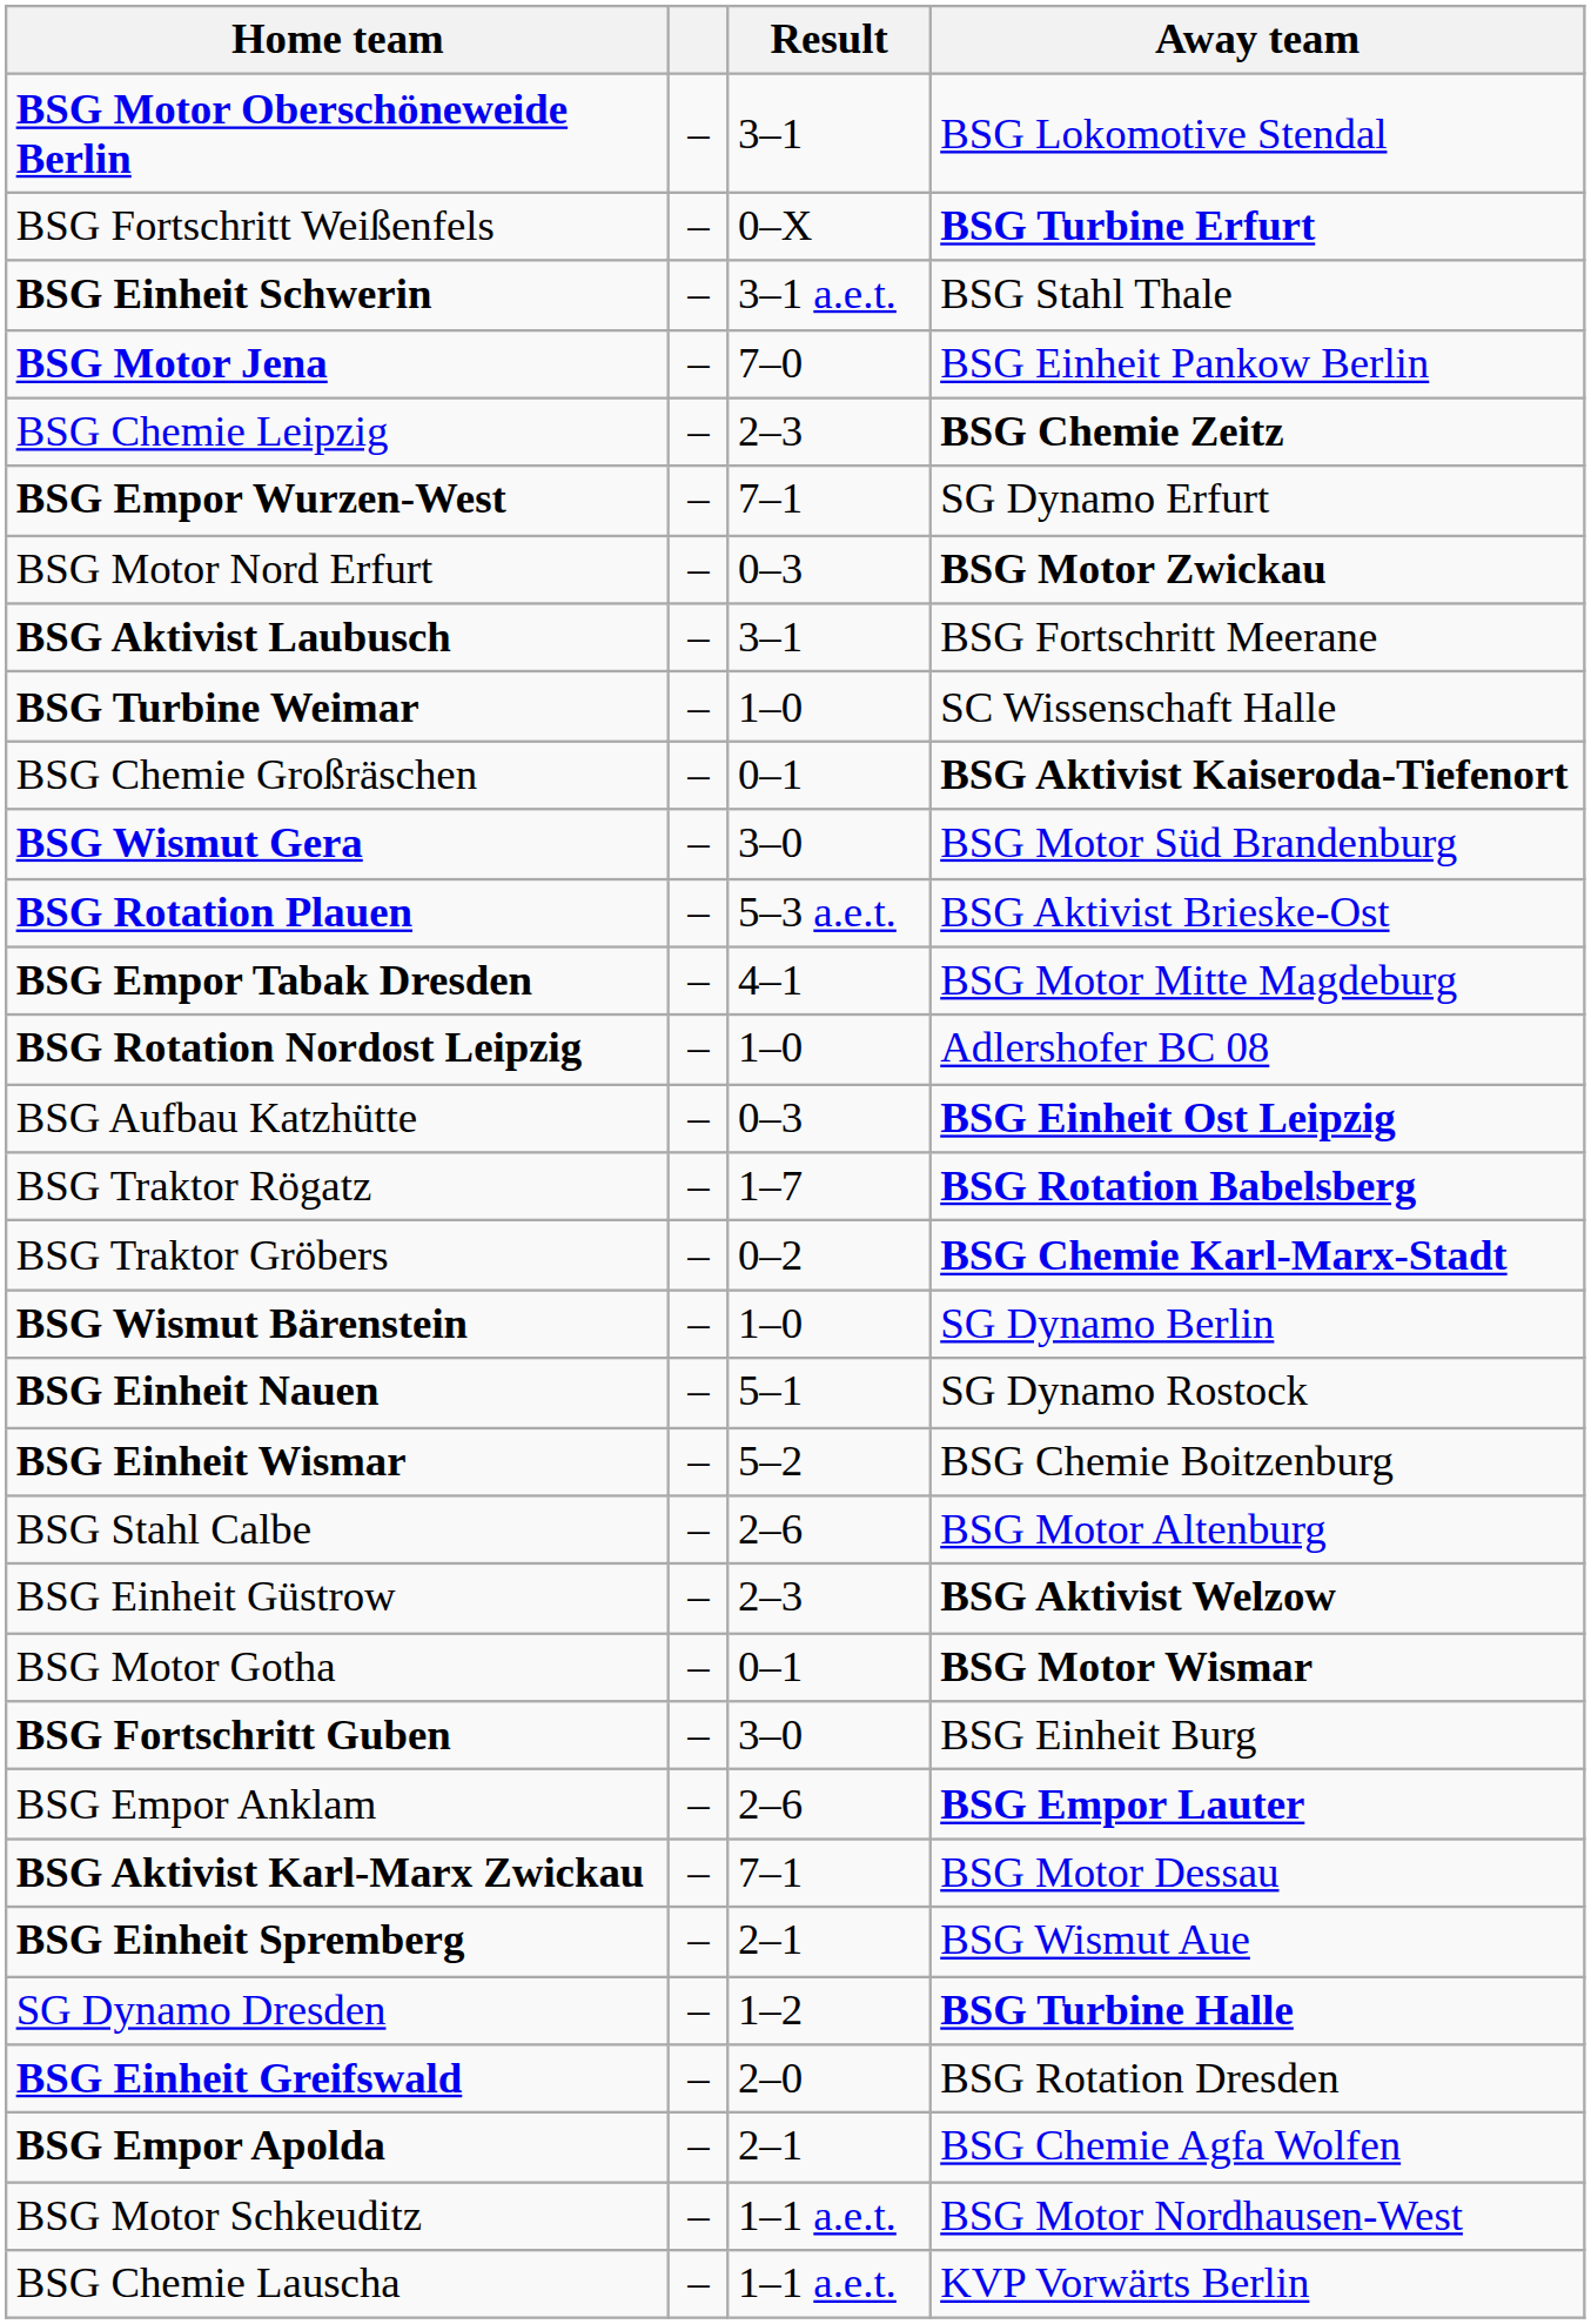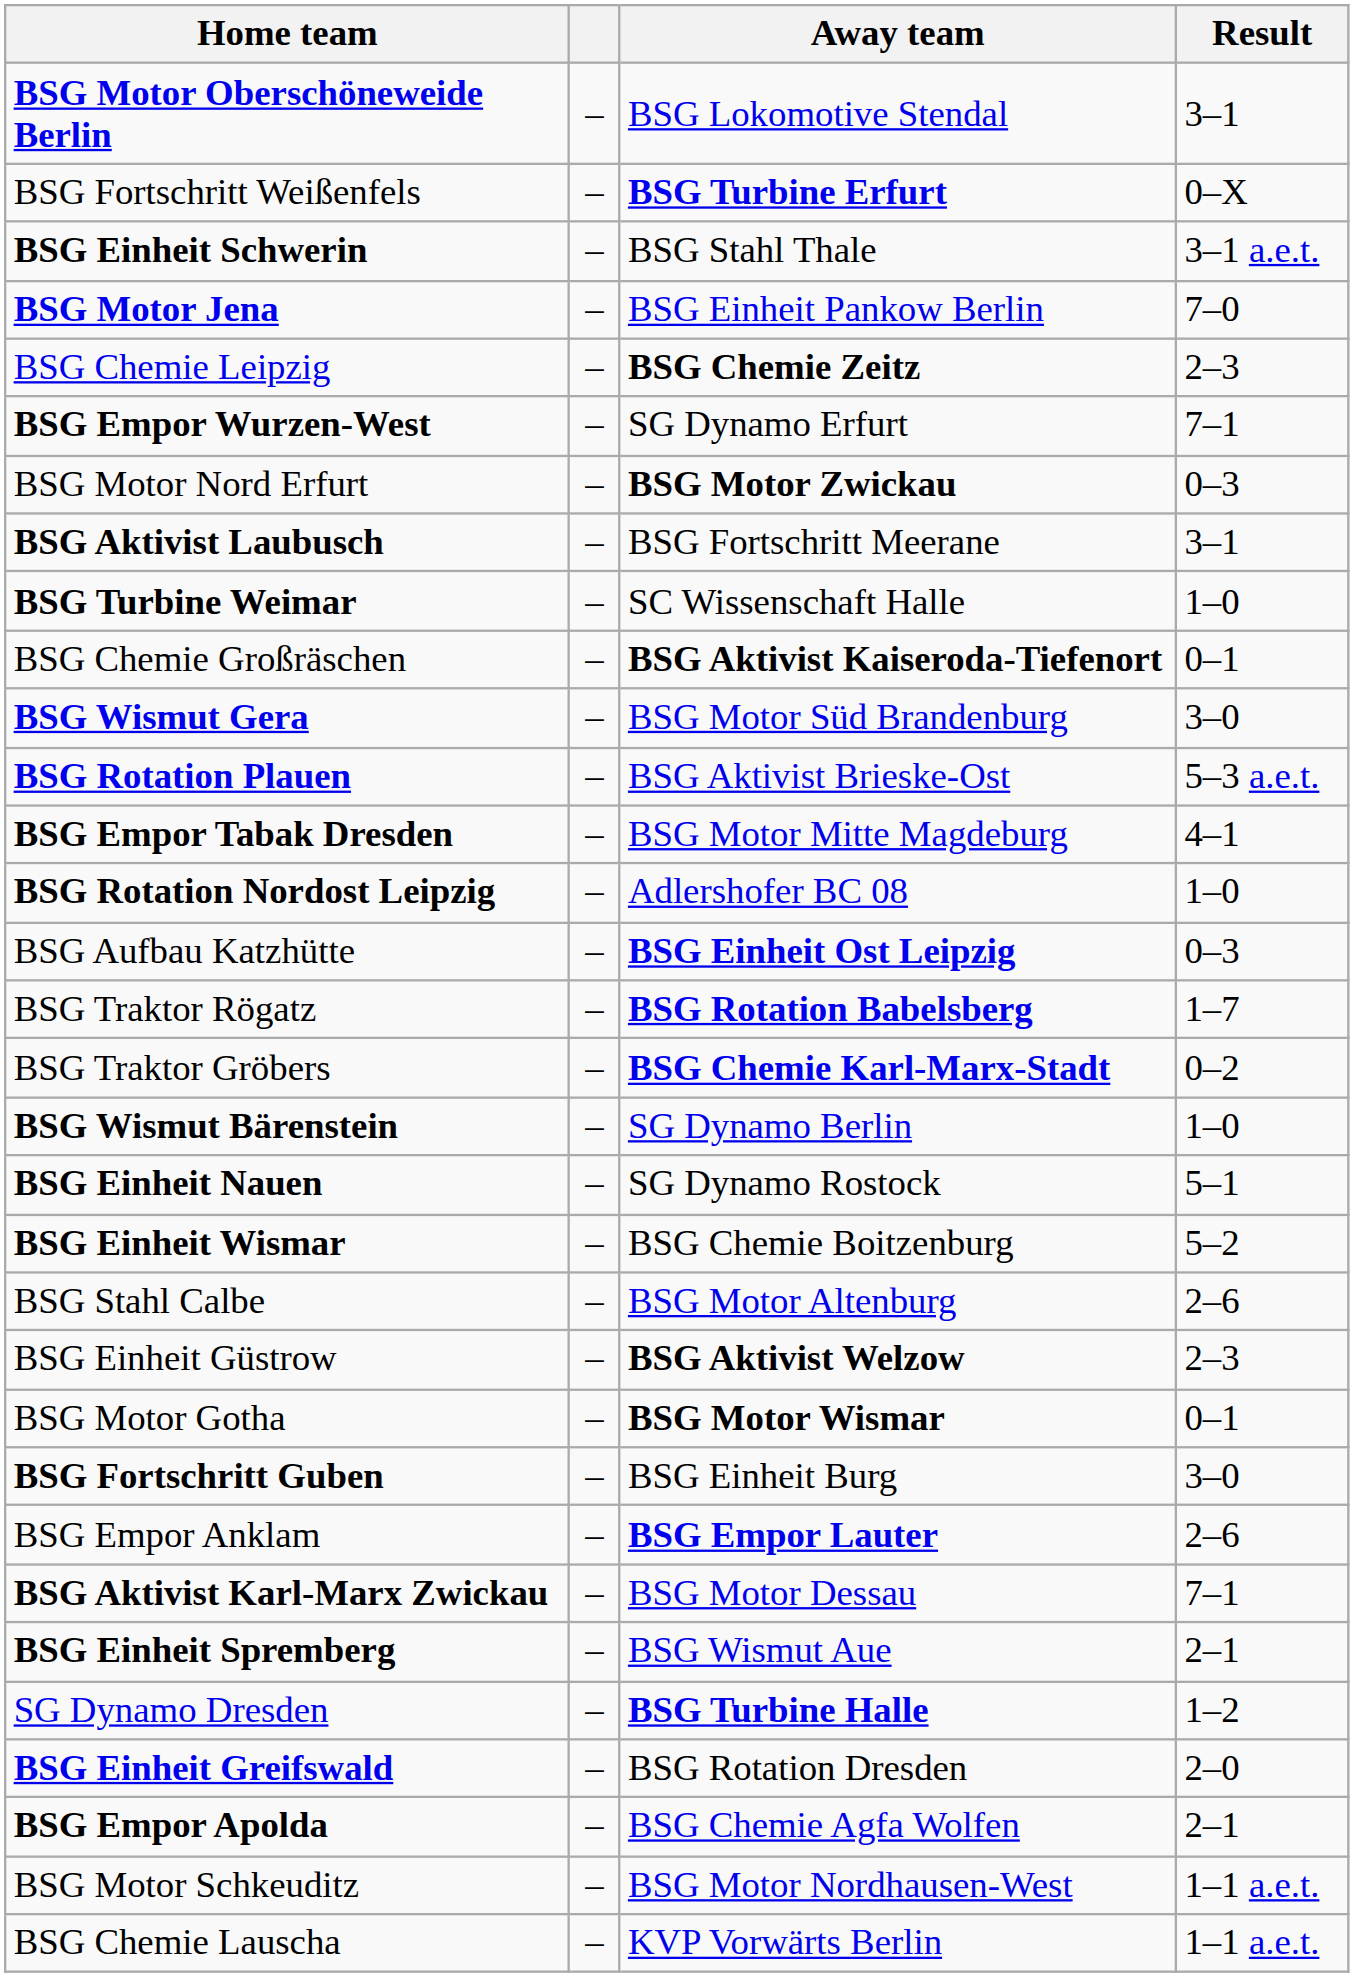 <table class="wikitable" style="width:585px;" border="1">
 <tr>
 <th style="width:250px;" align="left">Home team</th>
 <th style="width:15px;"></th>
+<th style="width:250px;" align="left">Away team</th>
 <th style="width:70px;" align="center;">Result</th>
-<th style="width:250px;" align="left">Away team</th>
 </tr>
 <tr>
 <td><strong><a href='#'>BSG Motor Oberschöneweide Berlin</a></strong></td>
 <td align="center">–</td>
+<td><a href='#'>BSG Lokomotive Stendal</a></td>
 <td>3–1</td>
-<td><a href='#'>BSG Lokomotive Stendal</a></td>
 </tr>
 <tr>
 <td>BSG Fortschritt Weißenfels</td>
 <td align="center">–</td>
+<td><strong><a href='#'>BSG Turbine Erfurt</a></strong></td>
 <td>0–X </td>
-<td><strong><a href='#'>BSG Turbine Erfurt</a></strong></td>
 </tr>
 <tr>
 <td><strong>BSG Einheit Schwerin</strong></td>
 <td align="center">–</td>
+<td>BSG Stahl Thale</td>
 <td>3–1 <a href='#'>a.e.t.</a> </td>
-<td>BSG Stahl Thale</td>
 </tr>
 <tr>
 <td><strong><a href='#'>BSG Motor Jena</a></strong></td>
 <td align="center">–</td>
+<td><a href='#'>BSG Einheit Pankow Berlin</a></td>
 <td>7–0</td>
-<td><a href='#'>BSG Einheit Pankow Berlin</a></td>
 </tr>
 <tr>
 <td><a href='#'>BSG Chemie Leipzig</a></td>
 <td align="center">–</td>
+<td><strong>BSG Chemie Zeitz</strong></td>
 <td>2–3</td>
-<td><strong>BSG Chemie Zeitz</strong></td>
 </tr>
 <tr>
 <td><strong>BSG Empor Wurzen-West</strong></td>
 <td align="center">–</td>
+<td>SG Dynamo Erfurt</td>
 <td>7–1</td>
-<td>SG Dynamo Erfurt</td>
 </tr>
 <tr>
 <td>BSG Motor Nord Erfurt</td>
 <td align="center">–</td>
+<td><strong>BSG Motor Zwickau</strong></td>
 <td>0–3</td>
-<td><strong>BSG Motor Zwickau</strong></td>
 </tr>
 <tr>
 <td><strong>BSG Aktivist Laubusch</strong></td>
 <td align="center">–</td>
+<td>BSG Fortschritt Meerane</td>
 <td>3–1</td>
-<td>BSG Fortschritt Meerane</td>
 </tr>
 <tr>
 <td><strong>BSG Turbine Weimar</strong></td>
 <td align="center">–</td>
+<td>SC Wissenschaft Halle</td>
 <td>1–0</td>
-<td>SC Wissenschaft Halle</td>
 </tr>
 <tr>
 <td>BSG Chemie Großräschen</td>
 <td align="center">–</td>
+<td><strong>BSG Aktivist Kaiseroda-Tiefenort</strong></td>
 <td>0–1</td>
-<td><strong>BSG Aktivist Kaiseroda-Tiefenort</strong></td>
 </tr>
 <tr>
 <td><strong><a href='#'>BSG Wismut Gera</a></strong></td>
 <td align="center">–</td>
+<td><a href='#'>BSG Motor Süd Brandenburg</a></td>
 <td>3–0</td>
-<td><a href='#'>BSG Motor Süd Brandenburg</a></td>
 </tr>
 <tr>
 <td><strong><a href='#'>BSG Rotation Plauen</a></strong></td>
 <td align="center">–</td>
+<td><a href='#'>BSG Aktivist Brieske-Ost</a></td>
 <td>5–3 <a href='#'>a.e.t.</a></td>
-<td><a href='#'>BSG Aktivist Brieske-Ost</a></td>
 </tr>
 <tr>
 <td><strong>BSG Empor Tabak Dresden</strong></td>
 <td align="center">–</td>
+<td><a href='#'>BSG Motor Mitte Magdeburg</a></td>
 <td>4–1</td>
-<td><a href='#'>BSG Motor Mitte Magdeburg</a></td>
 </tr>
 <tr>
 <td><strong>BSG Rotation Nordost Leipzig</strong></td>
 <td align="center">–</td>
+<td><a href='#'>Adlershofer BC 08</a></td>
 <td>1–0</td>
-<td><a href='#'>Adlershofer BC 08</a></td>
 </tr>
 <tr>
 <td>BSG Aufbau Katzhütte</td>
 <td align="center">–</td>
+<td><strong><a href='#'>BSG Einheit Ost Leipzig</a></strong></td>
 <td>0–3</td>
-<td><strong><a href='#'>BSG Einheit Ost Leipzig</a></strong></td>
 </tr>
 <tr>
 <td>BSG Traktor Rögatz</td>
 <td align="center">–</td>
+<td><strong><a href='#'>BSG Rotation Babelsberg</a></strong></td>
 <td>1–7</td>
-<td><strong><a href='#'>BSG Rotation Babelsberg</a></strong></td>
 </tr>
 <tr>
 <td>BSG Traktor Gröbers</td>
 <td align="center">–</td>
+<td><strong><a href='#'>BSG Chemie Karl-Marx-Stadt</a></strong></td>
 <td>0–2</td>
-<td><strong><a href='#'>BSG Chemie Karl-Marx-Stadt</a></strong></td>
 </tr>
 <tr>
 <td><strong>BSG Wismut Bärenstein</strong></td>
 <td align="center">–</td>
+<td><a href='#'>SG Dynamo Berlin</a></td>
 <td>1–0</td>
-<td><a href='#'>SG Dynamo Berlin</a></td>
 </tr>
 <tr>
 <td><strong>BSG Einheit Nauen</strong></td>
 <td align="center">–</td>
+<td>SG Dynamo Rostock</td>
 <td>5–1</td>
-<td>SG Dynamo Rostock</td>
 </tr>
 <tr>
 <td><strong>BSG Einheit Wismar</strong></td>
 <td align="center">–</td>
+<td>BSG Chemie Boitzenburg</td>
 <td>5–2</td>
-<td>BSG Chemie Boitzenburg</td>
 </tr>
 <tr>
 <td>BSG Stahl Calbe</td>
 <td align="center">–</td>
+<td><a href='#'>BSG Motor Altenburg</a></td>
 <td>2–6</td>
-<td><a href='#'>BSG Motor Altenburg</a></td>
 </tr>
 <tr>
 <td>BSG Einheit Güstrow</td>
 <td align="center">–</td>
+<td><strong>BSG Aktivist Welzow</strong></td>
 <td>2–3</td>
-<td><strong>BSG Aktivist Welzow</strong></td>
 </tr>
 <tr>
 <td>BSG Motor Gotha</td>
 <td align="center">–</td>
+<td><strong>BSG Motor Wismar</strong></td>
 <td>0–1</td>
-<td><strong>BSG Motor Wismar</strong></td>
 </tr>
 <tr>
 <td><strong>BSG Fortschritt Guben</strong></td>
 <td align="center">–</td>
+<td>BSG Einheit Burg</td>
 <td>3–0</td>
-<td>BSG Einheit Burg</td>
 </tr>
 <tr>
 <td>BSG Empor Anklam</td>
 <td align="center">–</td>
+<td><strong><a href='#'>BSG Empor Lauter</a></strong></td>
 <td>2–6</td>
-<td><strong><a href='#'>BSG Empor Lauter</a></strong></td>
 </tr>
 <tr>
 <td><strong>BSG Aktivist Karl-Marx Zwickau</strong></td>
 <td align="center">–</td>
+<td><a href='#'>BSG Motor Dessau</a></td>
 <td>7–1</td>
-<td><a href='#'>BSG Motor Dessau</a></td>
 </tr>
 <tr>
 <td><strong>BSG Einheit Spremberg</strong></td>
 <td align="center">–</td>
+<td><a href='#'>BSG Wismut Aue</a></td>
 <td>2–1</td>
-<td><a href='#'>BSG Wismut Aue</a></td>
 </tr>
 <tr>
 <td><a href='#'>SG Dynamo Dresden</a></td>
 <td align="center">–</td>
+<td><strong><a href='#'>BSG Turbine Halle</a></strong></td>
 <td>1–2</td>
-<td><strong><a href='#'>BSG Turbine Halle</a></strong></td>
 </tr>
 <tr>
 <td><strong><a href='#'>BSG Einheit Greifswald</a></strong></td>
 <td align="center">–</td>
+<td>BSG Rotation Dresden</td>
 <td>2–0</td>
-<td>BSG Rotation Dresden</td>
 </tr>
 <tr>
 <td><strong>BSG Empor Apolda</strong></td>
 <td align="center">–</td>
+<td><a href='#'>BSG Chemie Agfa Wolfen</a></td>
 <td>2–1</td>
-<td><a href='#'>BSG Chemie Agfa Wolfen</a></td>
 </tr>
 <tr>
 <td>BSG Motor Schkeuditz</td>
 <td align="center">–</td>
+<td><a href='#'>BSG Motor Nordhausen-West</a></td>
 <td>1–1 <a href='#'>a.e.t.</a></td>
-<td><a href='#'>BSG Motor Nordhausen-West</a></td>
 </tr>
 <tr>
 <td>BSG Chemie Lauscha</td>
 <td align="center">–</td>
+<td><a href='#'>KVP Vorwärts Berlin</a></td>
 <td>1–1 <a href='#'>a.e.t.</a></td>
-<td><a href='#'>KVP Vorwärts Berlin</a></td>
 </tr>
 </table>
